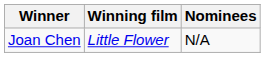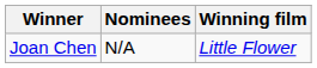 <table class="wikitable">
 <tr>
 <th>Winner</th>
+<th>Nominees</th>
 <th>Winning film</th>
-<th>Nominees</th>
 </tr>
 <tr>
 <td><a href='#'>Joan Chen</a></td>
+<td>N/A</td>
 <td><em><a href='#'>Little Flower</a></em></td>
-<td>N/A</td>
 </tr>
 </table>
